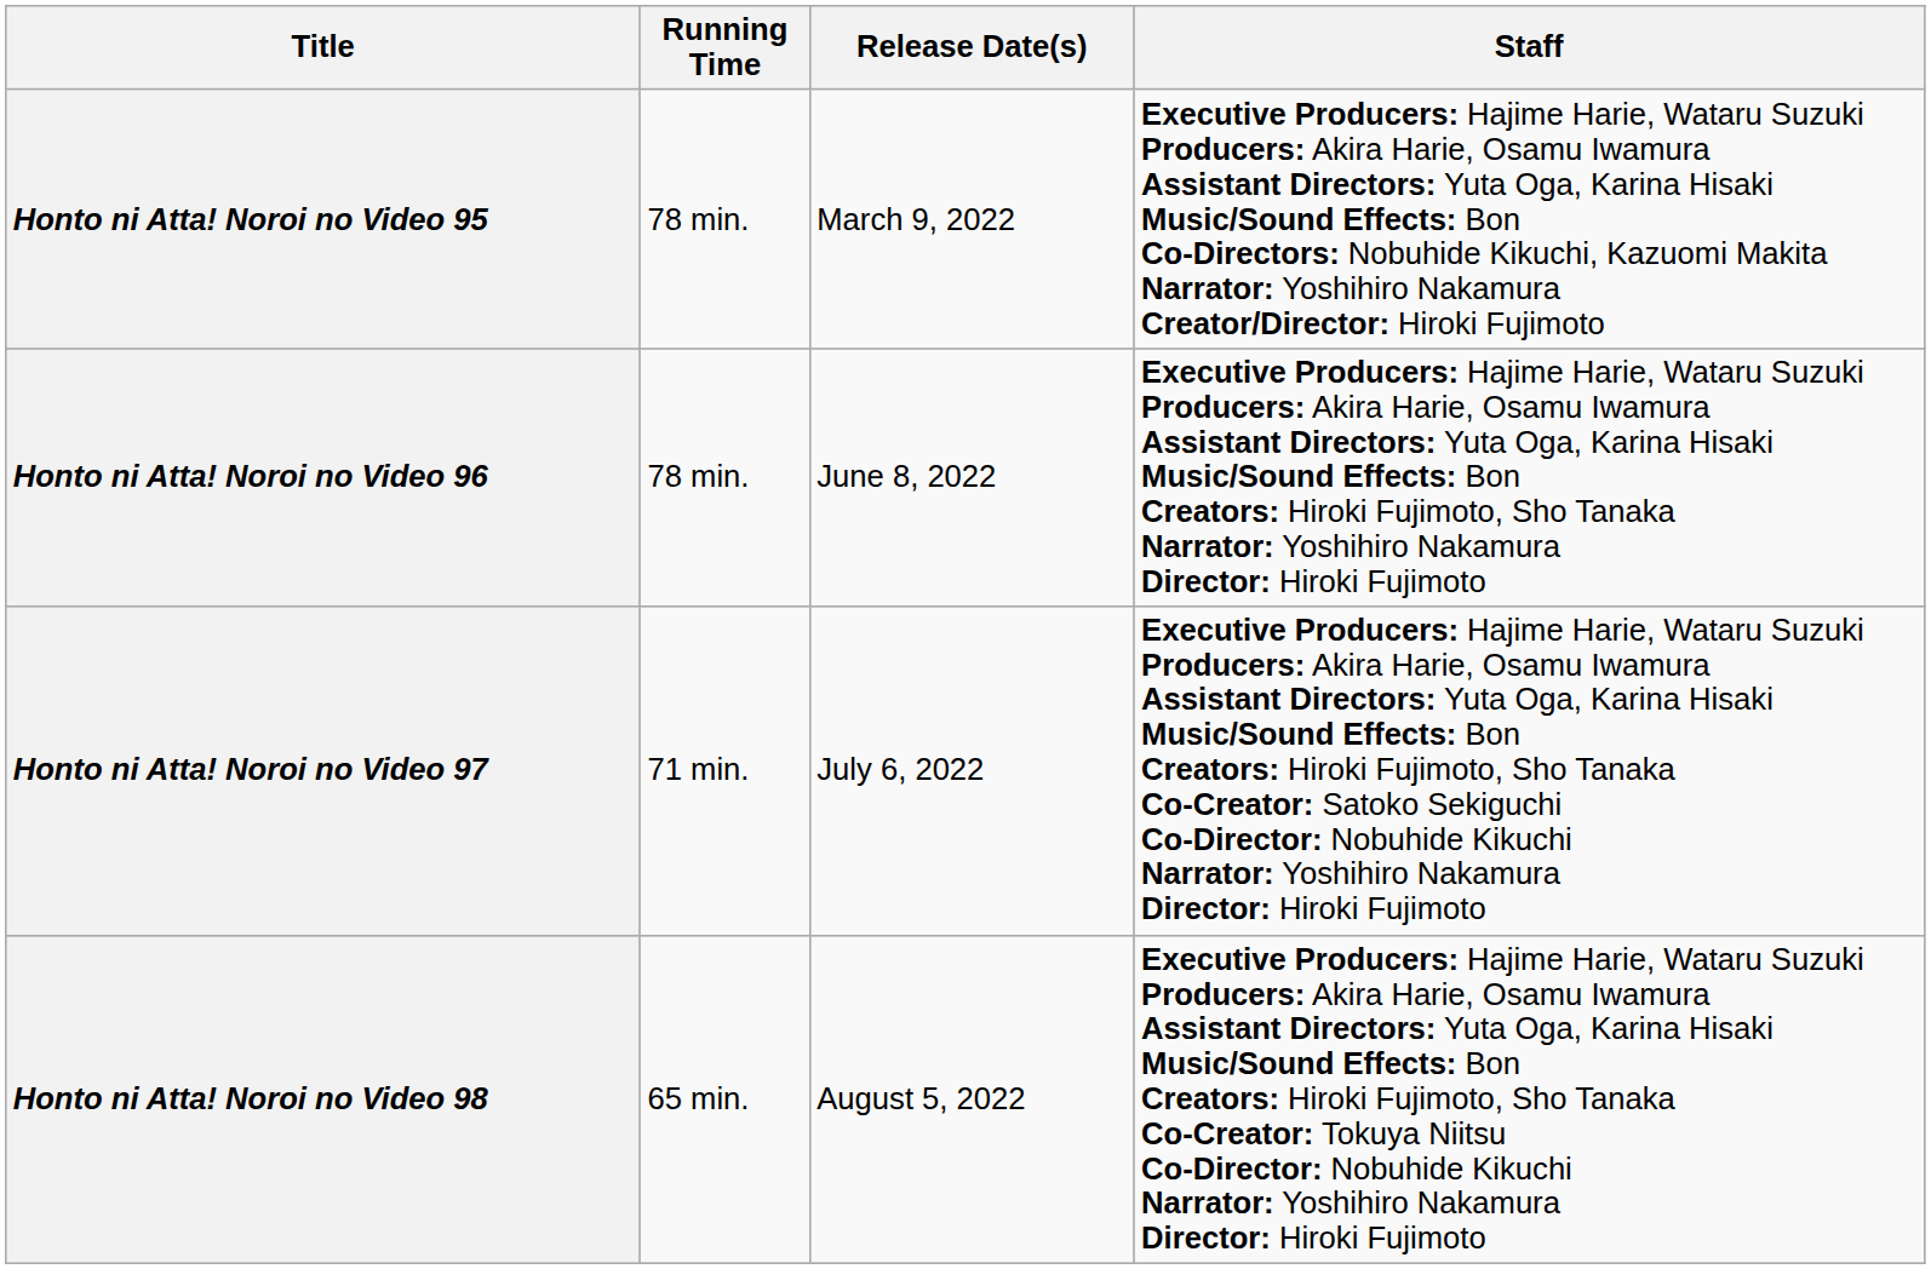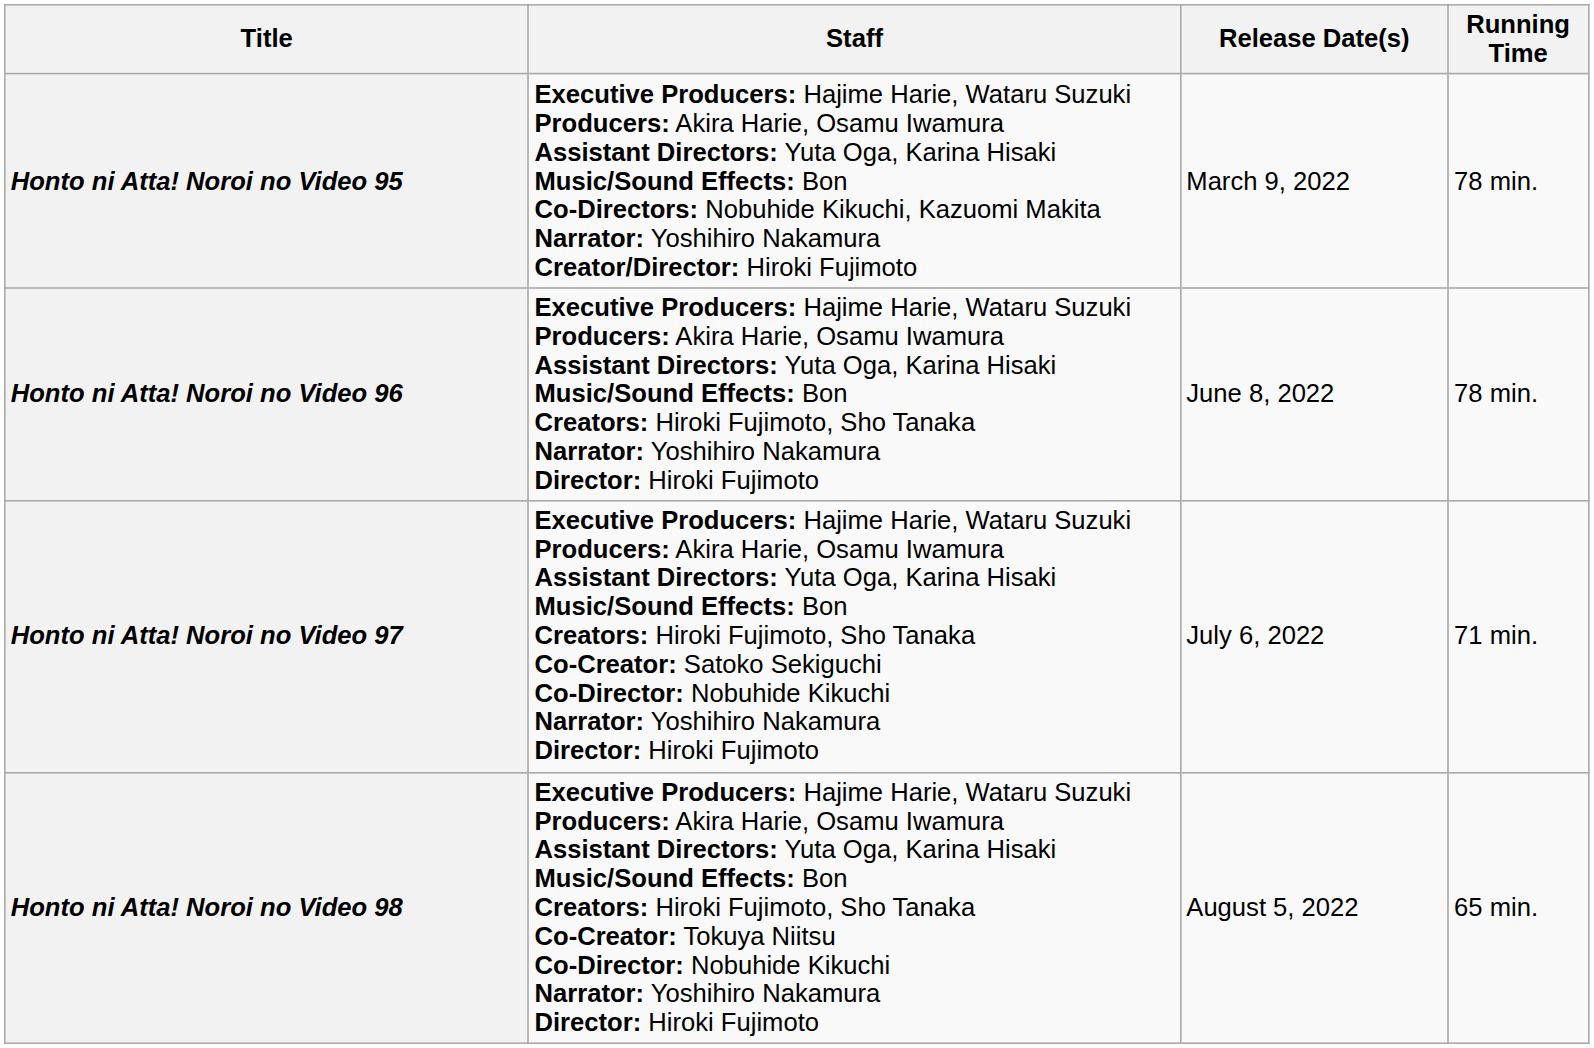 <table class="wikitable mw-collapsible mw-collapsed">
 <tr>
 <th style=width:20.0em>Title</th>
+<th style="width:25.0em">Staff</th>
+<th style="width:10.0em">Release Date(s)</th>
 <th style="width:5.0em">Running Time</th>
-<th style="width:10.0em">Release Date(s)</th>
-<th style="width:25.0em">Staff</th>
 </tr>
 <tr>
 <th style="text-align:left"><em>Honto ni Atta! Noroi no Video 95</em></th>
+<td><strong>Executive Producers:</strong> Hajime Harie, Wataru Suzuki<br><strong>Producers:</strong> Akira Harie, Osamu Iwamura<br><strong>Assistant Directors:</strong> Yuta Oga, Karina Hisaki<br><strong>Music/Sound Effects:</strong> Bon<br><strong>Co-Directors:</strong> Nobuhide Kikuchi, Kazuomi Makita<br><strong>Narrator:</strong> Yoshihiro Nakamura<br><strong>Creator/Director:</strong> Hiroki Fujimoto</td>
+<td>March 9, 2022</td>
 <td>78 min.</td>
-<td>March 9, 2022</td>
-<td><strong>Executive Producers:</strong> Hajime Harie, Wataru Suzuki<br><strong>Producers:</strong> Akira Harie, Osamu Iwamura<br><strong>Assistant Directors:</strong> Yuta Oga, Karina Hisaki<br><strong>Music/Sound Effects:</strong> Bon<br><strong>Co-Directors:</strong> Nobuhide Kikuchi, Kazuomi Makita<br><strong>Narrator:</strong> Yoshihiro Nakamura<br><strong>Creator/Director:</strong> Hiroki Fujimoto</td>
 </tr>
 <tr>
 <th style="text-align:left"><em>Honto ni Atta! Noroi no Video 96</em></th>
+<td><strong>Executive Producers:</strong> Hajime Harie, Wataru Suzuki<br><strong>Producers:</strong> Akira Harie, Osamu Iwamura<br><strong>Assistant Directors:</strong> Yuta Oga, Karina Hisaki<br><strong>Music/Sound Effects:</strong> Bon<br><strong>Creators:</strong> Hiroki Fujimoto, Sho Tanaka<br><strong>Narrator:</strong> Yoshihiro Nakamura<br><strong>Director:</strong> Hiroki Fujimoto</td>
+<td>June 8, 2022</td>
 <td>78 min.</td>
-<td>June 8, 2022</td>
-<td><strong>Executive Producers:</strong> Hajime Harie, Wataru Suzuki<br><strong>Producers:</strong> Akira Harie, Osamu Iwamura<br><strong>Assistant Directors:</strong> Yuta Oga, Karina Hisaki<br><strong>Music/Sound Effects:</strong> Bon<br><strong>Creators:</strong> Hiroki Fujimoto, Sho Tanaka<br><strong>Narrator:</strong> Yoshihiro Nakamura<br><strong>Director:</strong> Hiroki Fujimoto</td>
 </tr>
 <tr>
 <th style="text-align:left"><em>Honto ni Atta! Noroi no Video 97</em></th>
+<td><strong>Executive Producers:</strong> Hajime Harie, Wataru Suzuki<br><strong>Producers:</strong> Akira Harie, Osamu Iwamura<br><strong>Assistant Directors:</strong> Yuta Oga, Karina Hisaki<br><strong>Music/Sound Effects:</strong> Bon<br><strong>Creators:</strong> Hiroki Fujimoto, Sho Tanaka<br><strong>Co-Creator:</strong> Satoko Sekiguchi<br><strong>Co-Director:</strong> Nobuhide Kikuchi<br><strong>Narrator:</strong> Yoshihiro Nakamura<br><strong>Director:</strong> Hiroki Fujimoto</td>
+<td>July 6, 2022</td>
 <td>71 min.</td>
-<td>July 6, 2022</td>
-<td><strong>Executive Producers:</strong> Hajime Harie, Wataru Suzuki<br><strong>Producers:</strong> Akira Harie, Osamu Iwamura<br><strong>Assistant Directors:</strong> Yuta Oga, Karina Hisaki<br><strong>Music/Sound Effects:</strong> Bon<br><strong>Creators:</strong> Hiroki Fujimoto, Sho Tanaka<br><strong>Co-Creator:</strong> Satoko Sekiguchi<br><strong>Co-Director:</strong> Nobuhide Kikuchi<br><strong>Narrator:</strong> Yoshihiro Nakamura<br><strong>Director:</strong> Hiroki Fujimoto</td>
 </tr>
 <tr>
 <th style="text-align:left"><em>Honto ni Atta! Noroi no Video 98</em></th>
+<td><strong>Executive Producers:</strong> Hajime Harie, Wataru Suzuki<br><strong>Producers:</strong> Akira Harie, Osamu Iwamura<br><strong>Assistant Directors:</strong> Yuta Oga, Karina Hisaki<br><strong>Music/Sound Effects:</strong> Bon<br><strong>Creators:</strong> Hiroki Fujimoto, Sho Tanaka<br><strong>Co-Creator:</strong> Tokuya Niitsu<br><strong>Co-Director:</strong> Nobuhide Kikuchi<br><strong>Narrator:</strong> Yoshihiro Nakamura<br><strong>Director:</strong> Hiroki Fujimoto</td>
+<td>August 5, 2022</td>
 <td>65 min.</td>
-<td>August 5, 2022</td>
-<td><strong>Executive Producers:</strong> Hajime Harie, Wataru Suzuki<br><strong>Producers:</strong> Akira Harie, Osamu Iwamura<br><strong>Assistant Directors:</strong> Yuta Oga, Karina Hisaki<br><strong>Music/Sound Effects:</strong> Bon<br><strong>Creators:</strong> Hiroki Fujimoto, Sho Tanaka<br><strong>Co-Creator:</strong> Tokuya Niitsu<br><strong>Co-Director:</strong> Nobuhide Kikuchi<br><strong>Narrator:</strong> Yoshihiro Nakamura<br><strong>Director:</strong> Hiroki Fujimoto</td>
 </tr>
 </table>
